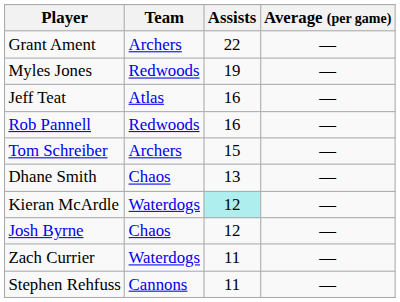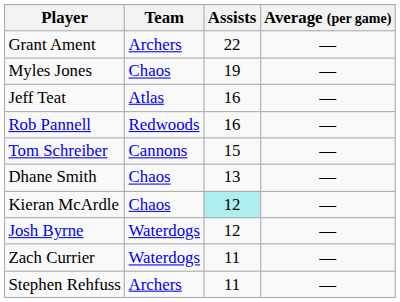 <table class="wikitable sortable" style="text-align:left;">
 <tr>
 </tr>
 <tr>
 <th>Player</th>
 <th>Team</th>
 <th>Assists</th>
 <th>Average <small>(per game)</small><br></th>
 </tr>
 <tr>
 <td>Grant Ament</td>
 <td><a href='#'>Archers</a></td>
 <td style="text-align:center;">22</td>
 <td style="text-align:center;">—</td>
 </tr>
 <tr>
 <td>Myles Jones</td>
-<td><a href='#'>Redwoods</a></td>
+<td><a href='#'>Chaos</a></td>
 <td style="text-align:center;">19</td>
 <td style="text-align:center;">—</td>
 </tr>
 <tr>
 <td>Jeff Teat</td>
 <td><a href='#'>Atlas</a></td>
 <td style="text-align:center;">16</td>
 <td style="text-align:center;">—</td>
 </tr>
 <tr>
 <td><a href='#'>Rob Pannell</a></td>
 <td><a href='#'>Redwoods</a></td>
 <td style="text-align:center;">16</td>
 <td style="text-align:center;">—</td>
 </tr>
 <tr>
 <td><a href='#'>Tom Schreiber</a></td>
-<td><a href='#'>Archers</a></td>
+<td><a href='#'>Cannons</a></td>
 <td style="text-align:center;">15</td>
 <td style="text-align:center;">—</td>
 </tr>
 <tr>
 <td>Dhane Smith</td>
 <td><a href='#'>Chaos</a></td>
 <td style="text-align:center;">13</td>
 <td style="text-align:center;">—</td>
 </tr>
 <tr>
 <td>Kieran McArdle</td>
-<td><a href='#'>Waterdogs</a></td>
+<td><a href='#'>Chaos</a></td>
 <td style="background: paleturquoise; text-align:center;">12</td>
 <td style="text-align:center;">—</td>
 </tr>
 <tr>
 <td><a href='#'>Josh Byrne</a></td>
-<td><a href='#'>Chaos</a></td>
+<td><a href='#'>Waterdogs</a></td>
 <td style="text-align:center;">12</td>
 <td style="text-align:center;">—</td>
 </tr>
 <tr>
 <td>Zach Currier</td>
 <td><a href='#'>Waterdogs</a></td>
 <td style="text-align:center;">11</td>
 <td style="text-align:center;">—</td>
 </tr>
 <tr>
 <td>Stephen Rehfuss</td>
-<td><a href='#'>Cannons</a></td>
+<td><a href='#'>Archers</a></td>
 <td style="text-align:center;">11</td>
 <td style="text-align:center;">—</td>
 </tr>
 </table>
